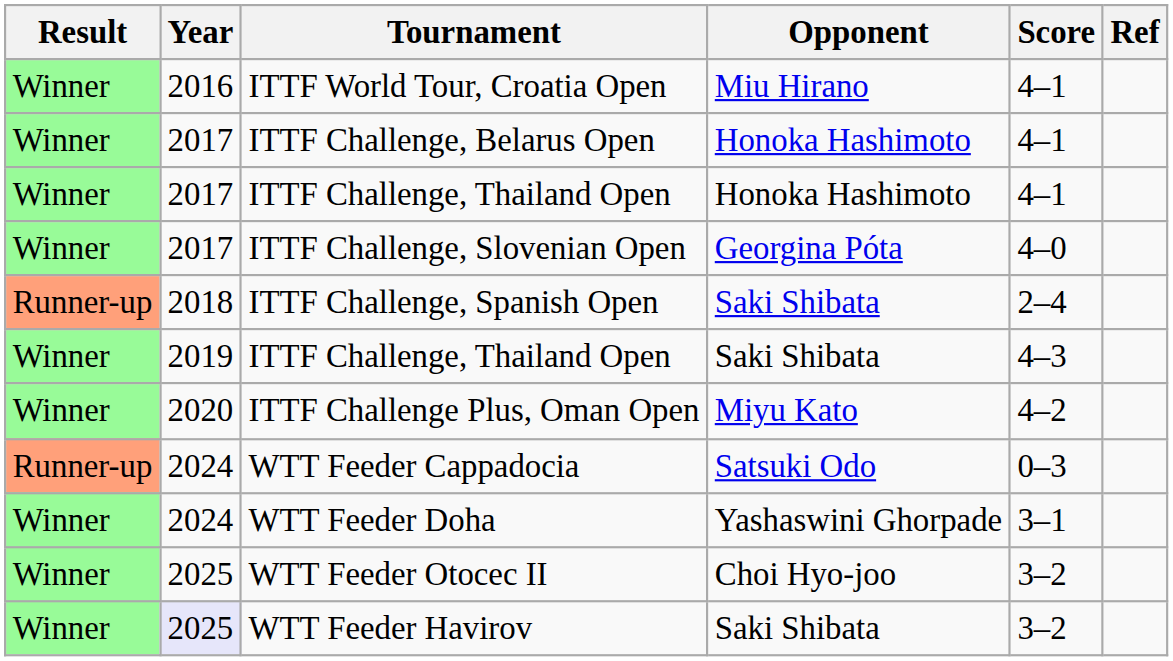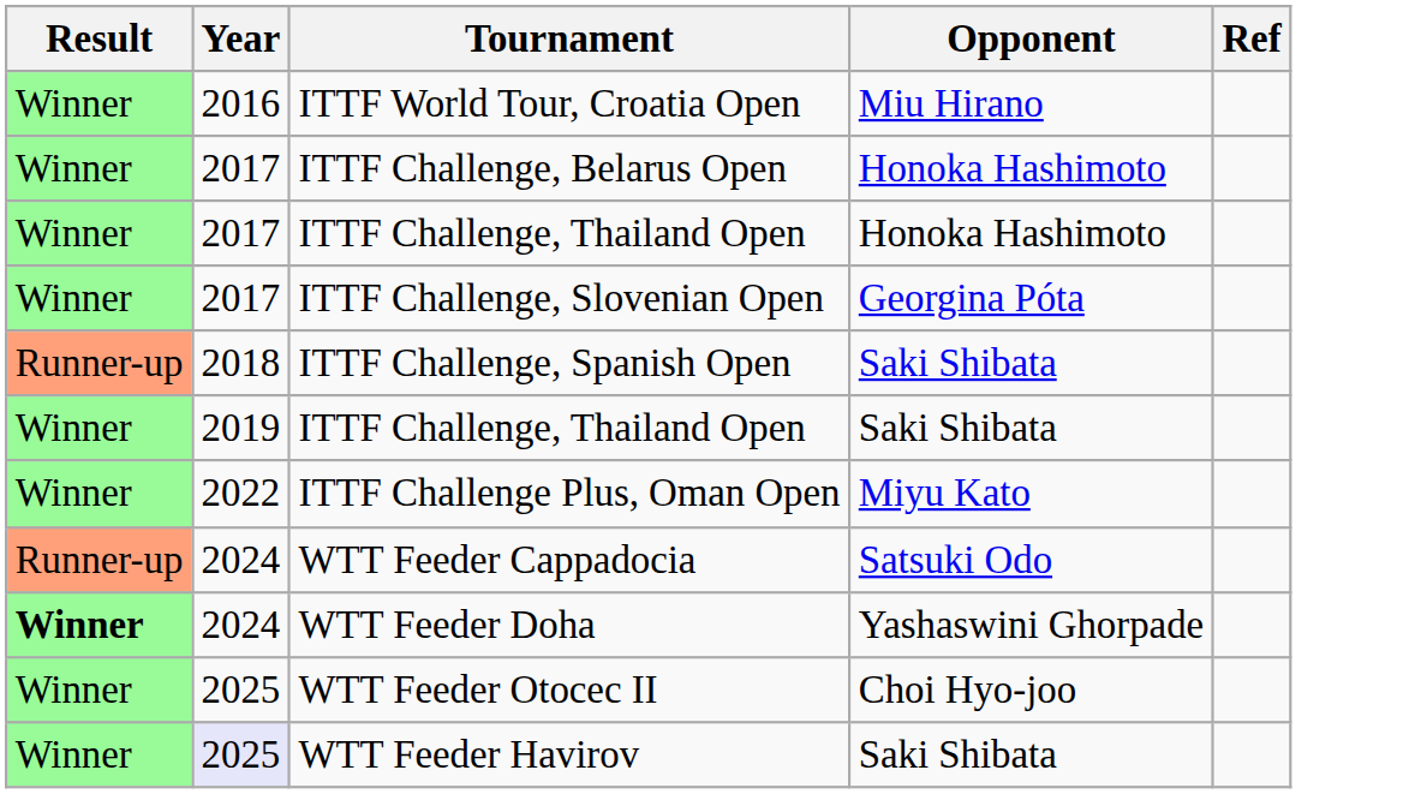 <table class="sortable wikitable" style="font-size: 95%;">
 <tr>
 <th>Result</th>
 <th class="unsortable">Year</th>
 <th>Tournament</th>
 <th>Opponent</th>
-<th>Score</th>
 <th class="unsortable">Ref</th>
 </tr>
 <tr>
 <td style="background: #98fb98;">Winner</td>
 <td>2016</td>
 <td>ITTF World Tour, Croatia Open</td>
 <td> <a href='#'>Miu Hirano</a></td>
-<td>4–1</td>
 <td></td>
 </tr>
 <tr>
 <td style="background: #98fb98;">Winner</td>
 <td>2017</td>
 <td>ITTF Challenge, Belarus Open</td>
 <td> <a href='#'>Honoka Hashimoto</a></td>
-<td>4–1</td>
 <td></td>
 </tr>
 <tr>
 <td style="background: #98fb98;">Winner</td>
 <td>2017</td>
 <td>ITTF Challenge, Thailand Open</td>
 <td> Honoka Hashimoto</td>
-<td>4–1</td>
 <td></td>
 </tr>
 <tr>
 <td style="background: #98fb98;">Winner</td>
 <td>2017</td>
 <td>ITTF Challenge, Slovenian Open</td>
 <td> <a href='#'>Georgina Póta</a></td>
-<td>4–0</td>
 <td></td>
 </tr>
 <tr>
 <td style="background: #ffa07a;">Runner-up</td>
 <td>2018</td>
 <td>ITTF Challenge, Spanish Open</td>
 <td> <a href='#'>Saki Shibata</a></td>
-<td>2–4</td>
 <td></td>
 </tr>
 <tr>
 <td style="background: #98fb98;">Winner</td>
 <td>2019</td>
 <td>ITTF Challenge, Thailand Open</td>
 <td> Saki Shibata</td>
-<td>4–3</td>
 <td></td>
 </tr>
 <tr>
 <td style="background: #98fb98;">Winner</td>
-<td>2020</td>
+<td>2022</td>
 <td>ITTF Challenge Plus, Oman Open</td>
 <td> <a href='#'>Miyu Kato</a></td>
-<td>4–2</td>
 <td></td>
 </tr>
 <tr>
 <td style="background: #ffa07a;">Runner-up</td>
 <td>2024</td>
 <td>WTT Feeder Cappadocia</td>
 <td> <a href='#'>Satsuki Odo</a></td>
-<td>0–3</td>
 <td></td>
 </tr>
 <tr>
-<td style="background: #98fb98;">Winner</td>
+<td style="background: #98fb98;"><strong>Winner</strong></td>
 <td>2024</td>
 <td>WTT Feeder Doha</td>
 <td> Yashaswini Ghorpade</td>
-<td>3–1</td>
 <td></td>
 </tr>
 <tr>
 <td style="background: #98fb98;">Winner</td>
 <td>2025</td>
 <td>WTT Feeder Otocec II</td>
 <td> Choi Hyo-joo</td>
-<td>3–2</td>
 <td></td>
 </tr>
 <tr>
 <td style="background: #98fb98;">Winner</td>
 <td style="background: lavender;">2025</td>
 <td>WTT Feeder Havirov</td>
 <td> Saki Shibata</td>
-<td>3–2</td>
 <td></td>
 </tr>
 </table>
